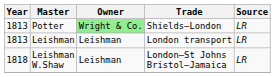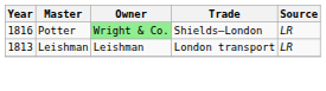 <table class=" wikitable">
 <tr>
 <th>Year</th>
 <th>Master</th>
 <th>Owner</th>
 <th>Trade</th>
 <th>Source</th>
 </tr>
 <tr>
-<td>1813</td>
+<td>1816</td>
 <td>Potter</td>
 <td style="background: lightgreen;">Wright & Co.</td>
 <td>Shields–London</td>
 <td><em>LR</em></td>
 </tr>
 <tr>
 <td>1813</td>
 <td>Leishman</td>
 <td>Leishman</td>
 <td>London transport</td>
 <td><em>LR</em></td>
 </tr>
 <tr>
-<td>1818</td>
-<td>Leishman<br>W.Shaw</td>
-<td>Leishman</td>
-<td>London–St Johns<br>Bristol–Jamaica</td>
-<td><em>LR</em></td>
-</tr>
-<tr>
 </tr>
 </table>
